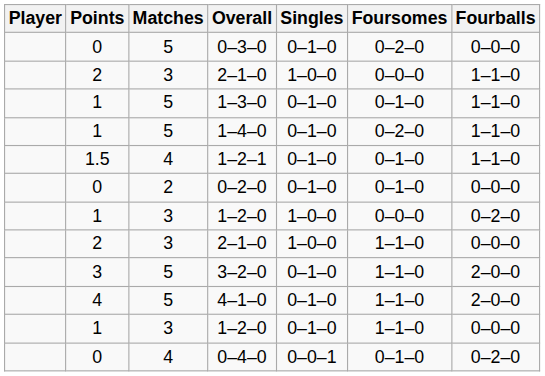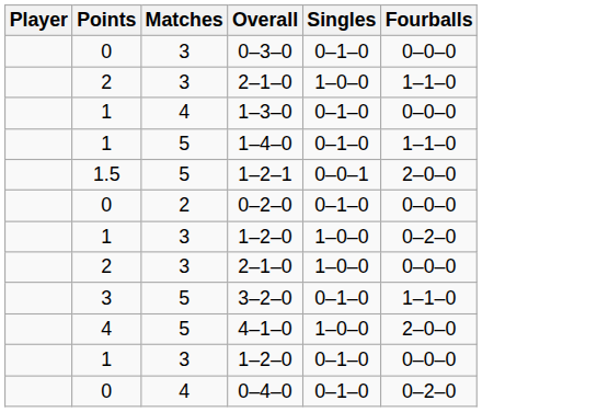 <table class="wikitable sortable" style="text-align:center">
 <tr>
 <th>Player</th>
 <th>Points</th>
 <th>Matches</th>
 <th>Overall</th>
 <th>Singles</th>
-<th>Foursomes</th>
 <th>Fourballs</th>
 </tr>
 <tr>
 <td align=left></td>
 <td>0</td>
-<td>5</td>
+<td>3</td>
 <td>0–3–0</td>
 <td>0–1–0</td>
-<td>0–2–0</td>
 <td>0–0–0</td>
 </tr>
 <tr>
 <td align=left></td>
 <td>2</td>
 <td>3</td>
 <td>2–1–0</td>
 <td>1–0–0</td>
-<td>0–0–0</td>
 <td>1–1–0</td>
 </tr>
 <tr>
 <td align=left></td>
 <td>1</td>
-<td>5</td>
+<td>4</td>
 <td>1–3–0</td>
 <td>0–1–0</td>
-<td>0–1–0</td>
-<td>1–1–0</td>
+<td>0–0–0</td>
 </tr>
 <tr>
 <td align=left></td>
 <td>1</td>
 <td>5</td>
 <td>1–4–0</td>
 <td>0–1–0</td>
-<td>0–2–0</td>
 <td>1–1–0</td>
 </tr>
 <tr>
 <td align=left></td>
 <td>1.5</td>
-<td>4</td>
+<td>5</td>
 <td>1–2–1</td>
-<td>0–1–0</td>
-<td>0–1–0</td>
-<td>1–1–0</td>
+<td>0–0–1</td>
+<td>2–0–0</td>
 </tr>
 <tr>
 <td align=left></td>
 <td>0</td>
 <td>2</td>
 <td>0–2–0</td>
-<td>0–1–0</td>
 <td>0–1–0</td>
 <td>0–0–0</td>
 </tr>
 <tr>
 <td align=left></td>
 <td>1</td>
 <td>3</td>
 <td>1–2–0</td>
 <td>1–0–0</td>
-<td>0–0–0</td>
 <td>0–2–0</td>
 </tr>
 <tr>
 <td align=left></td>
 <td>2</td>
 <td>3</td>
 <td>2–1–0</td>
 <td>1–0–0</td>
-<td>1–1–0</td>
 <td>0–0–0</td>
 </tr>
 <tr>
 <td align=left></td>
 <td>3</td>
 <td>5</td>
 <td>3–2–0</td>
 <td>0–1–0</td>
 <td>1–1–0</td>
-<td>2–0–0</td>
 </tr>
 <tr>
 <td align=left></td>
 <td>4</td>
 <td>5</td>
 <td>4–1–0</td>
-<td>0–1–0</td>
-<td>1–1–0</td>
+<td>1–0–0</td>
 <td>2–0–0</td>
 </tr>
 <tr>
 <td align=left></td>
 <td>1</td>
 <td>3</td>
 <td>1–2–0</td>
 <td>0–1–0</td>
-<td>1–1–0</td>
 <td>0–0–0</td>
 </tr>
 <tr>
 <td align=left></td>
 <td>0</td>
 <td>4</td>
 <td>0–4–0</td>
-<td>0–0–1</td>
 <td>0–1–0</td>
 <td>0–2–0</td>
 </tr>
 </table>
